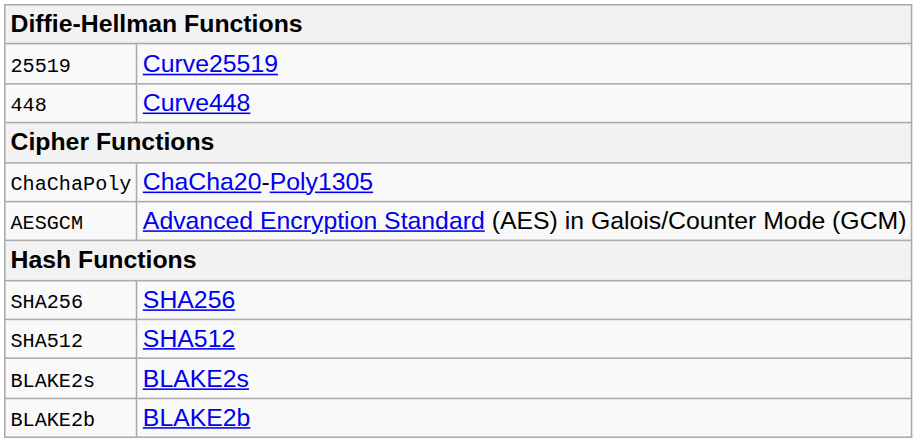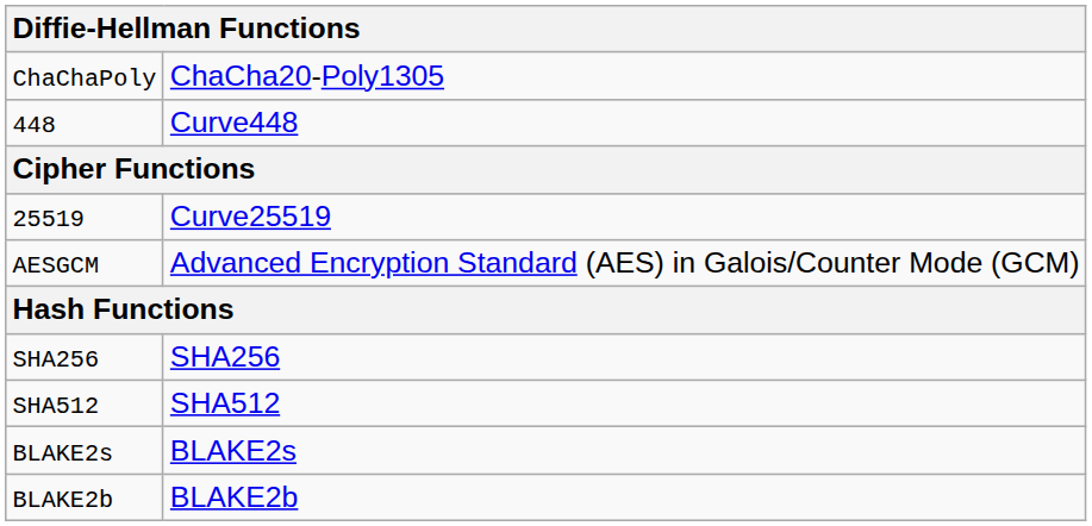 <table class="wikitable">
 <tr>
 <th colspan="2" style="text-align: left">Diffie-Hellman Functions</th>
 </tr>
 <tr>
-<td><code>25519</code></td>
-<td><a href='#'>Curve25519</a></td>
+<td><code>ChaChaPoly</code></td>
+<td><a href='#'>ChaCha20</a>-<a href='#'>Poly1305</a></td>
 </tr>
 <tr>
 <td><code>448</code></td>
 <td><a href='#'>Curve448</a></td>
 </tr>
 <tr>
 <th colspan=2 style="text-align: left">Cipher Functions</th>
 </tr>
 <tr>
-<td><code>ChaChaPoly</code></td>
-<td><a href='#'>ChaCha20</a>-<a href='#'>Poly1305</a></td>
+<td><code>25519</code></td>
+<td><a href='#'>Curve25519</a></td>
 </tr>
 <tr>
 <td><code>AESGCM</code></td>
 <td><a href='#'>Advanced Encryption Standard</a> (AES) in Galois/Counter Mode (GCM)</td>
 </tr>
 <tr>
 <th colspan=2 style="text-align: left">Hash Functions</th>
 </tr>
 <tr>
 <td><code>SHA256</code></td>
 <td><a href='#'>SHA256</a></td>
 </tr>
 <tr>
 <td><code>SHA512</code></td>
 <td><a href='#'>SHA512</a></td>
 </tr>
 <tr>
 <td><code>BLAKE2s</code></td>
 <td><a href='#'>BLAKE2s</a></td>
 </tr>
 <tr>
 <td><code>BLAKE2b</code></td>
 <td><a href='#'>BLAKE2b</a></td>
 </tr>
 </table>
